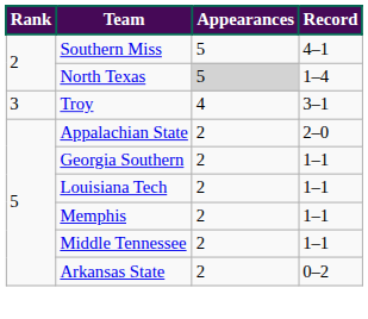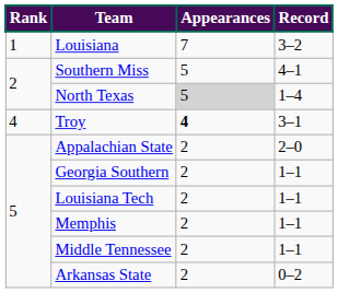 <table class = "wikitable">
 <tr>
 <th style="background:#460957; color:#FFFFFF; border: 2px solid #046A52;">Rank</th>
 <th style="background:#460957; color:#FFFFFF; border: 2px solid #046A52;">Team</th>
 <th style="background:#460957; color:#FFFFFF; border: 2px solid #046A52;">Appearances</th>
 <th style="background:#460957; color:#FFFFFF; border: 2px solid #046A52;">Record</th>
+</tr>
+<tr>
+<td>1</td>
+<td><a href='#'>Louisiana</a></td>
+<td>7</td>
+<td>3–2</td>
 </tr>
 <tr>
 <td rowspan=2>2</td>
 <td><a href='#'>Southern Miss</a></td>
 <td>5</td>
 <td>4–1</td>
 </tr>
 <tr>
 <td><a href='#'>North Texas</a></td>
 <td style="background: lightgrey;">5</td>
 <td>1–4</td>
 </tr>
 <tr>
-<td>3</td>
+<td>4</td>
 <td><a href='#'>Troy</a></td>
-<td>4</td>
+<td><strong>4</strong></td>
 <td>3–1</td>
 </tr>
 <tr>
 <td rowspan=6>5</td>
 <td><a href='#'>Appalachian State</a></td>
 <td>2</td>
 <td>2–0</td>
 </tr>
 <tr>
 <td><a href='#'>Georgia Southern</a></td>
 <td>2</td>
 <td>1–1</td>
 </tr>
 <tr>
 <td><a href='#'>Louisiana Tech</a></td>
 <td>2</td>
 <td>1–1</td>
 </tr>
 <tr>
 <td><a href='#'>Memphis</a></td>
 <td>2</td>
 <td>1–1</td>
 </tr>
 <tr>
 <td><a href='#'>Middle Tennessee</a></td>
 <td>2</td>
 <td>1–1</td>
 </tr>
 <tr>
 <td><a href='#'>Arkansas State</a></td>
 <td>2</td>
 <td>0–2</td>
 </tr>
 </table>
